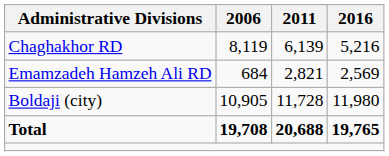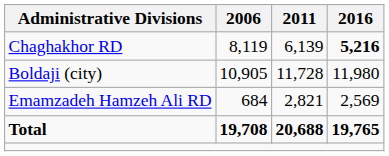 <table class="wikitable">
 <tr>
 <th>Administrative Divisions</th>
 <th>2006</th>
 <th>2011</th>
 <th>2016</th>
 </tr>
 <tr>
 <td><a href='#'>Chaghakhor RD</a></td>
 <td style="text-align: right;">8,119</td>
 <td style="text-align: right;">6,139</td>
-<td style="text-align: right;">5,216</td>
+<td style="text-align: right;"><strong>5,216</strong></td>
+</tr>
+<tr>
+<td><a href='#'>Boldaji</a> (city)</td>
+<td style="text-align: right;">10,905</td>
+<td style="text-align: right;">11,728</td>
+<td style="text-align: right;">11,980</td>
 </tr>
 <tr>
 <td><a href='#'>Emamzadeh Hamzeh Ali RD</a></td>
 <td style="text-align: right;">684</td>
 <td style="text-align: right;">2,821</td>
 <td style="text-align: right;">2,569</td>
-</tr>
-<tr>
-<td><a href='#'>Boldaji</a> (city)</td>
-<td style="text-align: right;">10,905</td>
-<td style="text-align: right;">11,728</td>
-<td style="text-align: right;">11,980</td>
 </tr>
 <tr>
 <td><strong>Total</strong></td>
 <td style="text-align: right;"><strong>19,708</strong></td>
 <td style="text-align: right;"><strong>20,688</strong></td>
 <td style="text-align: right;"><strong>19,765</strong></td>
 </tr>
 <tr>
 <td colspan=4></td>
 </tr>
 </table>
